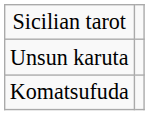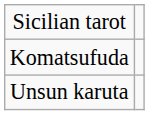 <table class="wikitable" style="text-align:center;">
 <tr>
 <td>Sicilian tarot</td>
 <td></td>
 </tr>
 <tr>
+<td>Komatsufuda</td>
+<td></td>
+</tr>
+<tr>
 <td>Unsun karuta</td>
 <td></td>
 </tr>
-<tr>
-<td>Komatsufuda</td>
-<td></td>
-</tr>
 </table>
